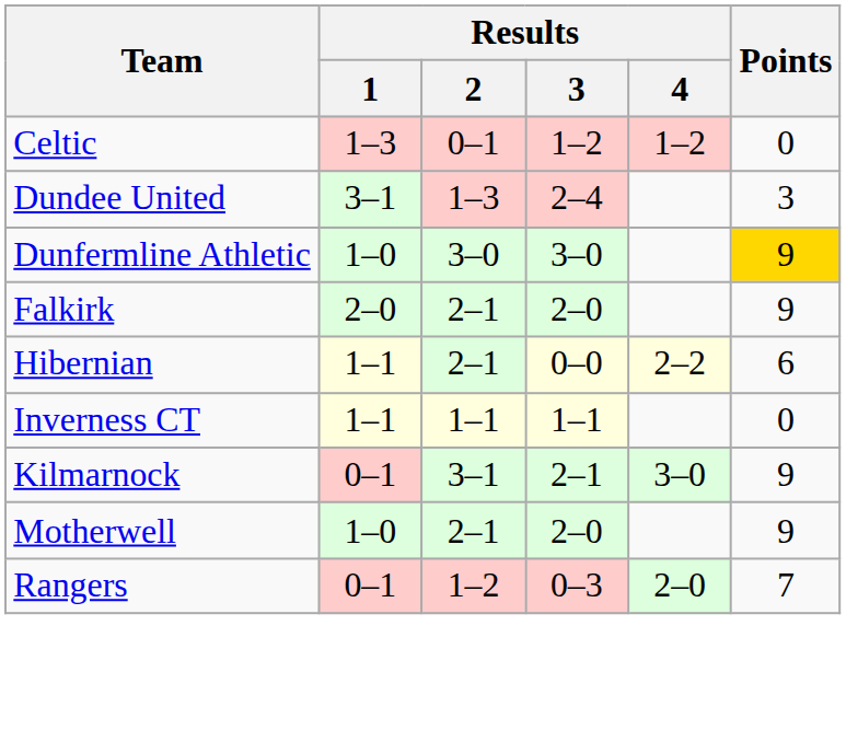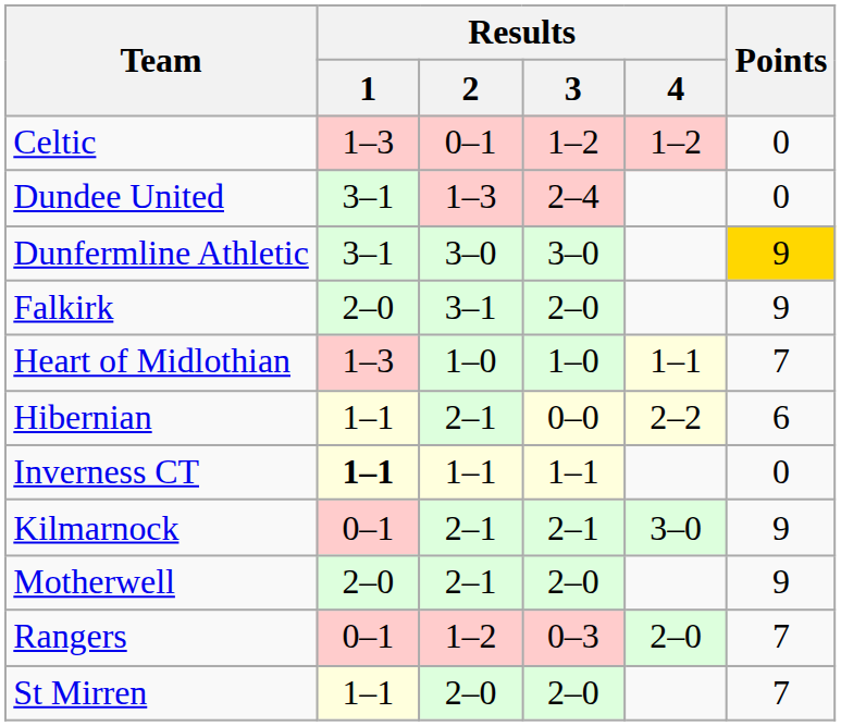 <table class="wikitable" style="text-align:center">
 <tr>
 <th rowspan=2>Team</th>
 <th colspan=4>Results</th>
 <th rowspan=2>Points</th>
 </tr>
 <tr>
 <th width=40>1</th>
 <th width=40>2</th>
 <th width=40>3</th>
 <th width=40>4</th>
 </tr>
 <tr>
 <td align=left><a href='#'>Celtic</a></td>
 <td bgcolor=#ffcccc>1–3</td>
 <td bgcolor=#FFCCCC>0–1</td>
 <td bgcolor=#FFCCCC>1–2</td>
 <td bgcolor=#FFCCCC>1–2</td>
 <td>0</td>
 </tr>
 <tr>
 <td align=left><a href='#'>Dundee United</a></td>
 <td bgcolor=#ddFFdd>3–1</td>
 <td bgcolor=#FFCCCC>1–3</td>
 <td bgcolor=#ffcccc>2–4</td>
 <td></td>
-<td>3</td>
+<td>0</td>
 </tr>
 <tr>
 <td align=left><a href='#'>Dunfermline Athletic</a></td>
-<td bgcolor=#ddffdd>1–0</td>
+<td bgcolor=#ddFFdd>3–1</td>
 <td bgcolor=#ddffdd>3–0</td>
 <td bgcolor=#ddffdd>3–0</td>
 <td></td>
 <td style="background: gold;">9</td>
 </tr>
 <tr>
 <td align=left><a href='#'>Falkirk</a></td>
 <td bgcolor=#ddffdd>2–0</td>
-<td bgcolor=#ddffdd>2–1</td>
+<td bgcolor=#ddffdd>3–1</td>
 <td bgcolor=#ddffdd>2–0</td>
 <td></td>
 <td>9</td>
+</tr>
+<tr>
+<td align=left><a href='#'>Heart of Midlothian</a></td>
+<td bgcolor=#ffcccc>1–3</td>
+<td bgcolor=#ddffdd>1–0</td>
+<td bgcolor=#ddffdd>1–0</td>
+<td bgcolor=#ffffdd>1–1</td>
+<td>7</td>
 </tr>
 <tr>
 <td align=left><a href='#'>Hibernian</a></td>
 <td bgcolor=#FFFFDD>1–1</td>
 <td bgcolor=#ddffdd>2–1</td>
 <td bgcolor=#ffffdd>0–0</td>
 <td bgcolor=#ffffdd>2–2</td>
 <td>6</td>
 </tr>
 <tr>
 <td align=left><a href='#'>Inverness CT</a></td>
-<td bgcolor=#FFffdd>1–1</td>
+<td bgcolor=#FFffdd><strong>1–1</strong></td>
 <td bgcolor=#ffffdd>1–1</td>
 <td bgcolor=#ffffdd>1–1</td>
 <td></td>
 <td>0</td>
 </tr>
 <tr>
 <td align=left><a href='#'>Kilmarnock</a></td>
 <td bgcolor=#ffcccc>0–1</td>
-<td bgcolor=#ddffdd>3–1</td>
+<td bgcolor=#ddffdd>2–1</td>
 <td bgcolor=#ddffdd>2–1</td>
 <td bgcolor=#ddffdd>3–0</td>
 <td>9</td>
 </tr>
 <tr>
 <td align=left><a href='#'>Motherwell</a></td>
-<td bgcolor=#ddffdd>1–0</td>
+<td bgcolor=#ddffdd>2–0</td>
 <td bgcolor=#ddffdd>2–1</td>
 <td bgcolor=#ddffdd>2–0</td>
 <td></td>
 <td>9</td>
 </tr>
 <tr>
 <td align=left><a href='#'>Rangers</a></td>
 <td bgcolor=#ffcccc>0–1</td>
 <td bgcolor=#FFCCCC>1–2</td>
 <td bgcolor=#ffcccc>0–3</td>
 <td bgcolor=#ddffdd>2–0</td>
 <td>7</td>
 </tr>
+<tr>
+<td align=left><a href='#'>St Mirren</a></td>
+<td bgcolor=#ffffdd>1–1</td>
+<td bgcolor=#ddffdd>2–0</td>
+<td bgcolor=#ddffdd>2–0</td>
+<td></td>
+<td>7</td>
+</tr>
 </table>
